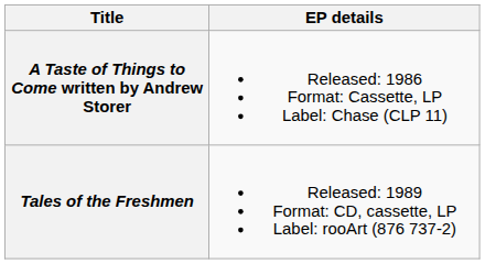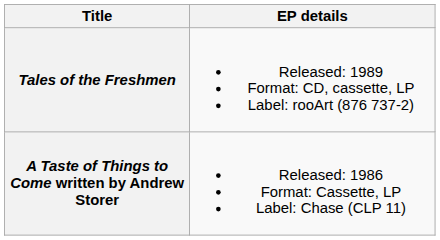 <table class="wikitable plainrowheaders" style="text-align:center;" border="1">
 <tr>
 <th scope="col" style="width:12em;">Title</th>
 <th scope="col" style="width:16em;">EP details</th>
 </tr>
 <tr>
+<th scope="row"><em>Tales of the Freshmen</em></th>
+<td><br><ul><li>Released: 1989</li><li>Format: CD, cassette, LP</li><li>Label: rooArt (876 737-2)</li></ul></td>
+</tr>
+<tr>
 <th scope="row"><em>A Taste of Things to Come</em> written by Andrew Storer</th>
 <td><br><ul><li>Released: 1986</li><li>Format: Cassette, LP</li><li>Label: Chase (CLP 11)</li></ul></td>
 </tr>
-<tr>
-<th scope="row"><em>Tales of the Freshmen</em></th>
-<td><br><ul><li>Released: 1989</li><li>Format: CD, cassette, LP</li><li>Label: rooArt (876 737-2)</li></ul></td>
-</tr>
 </table>
